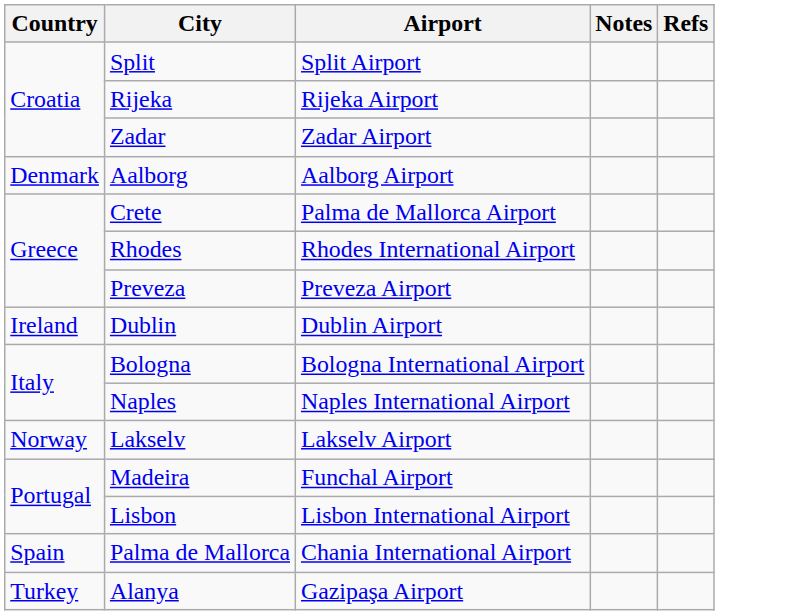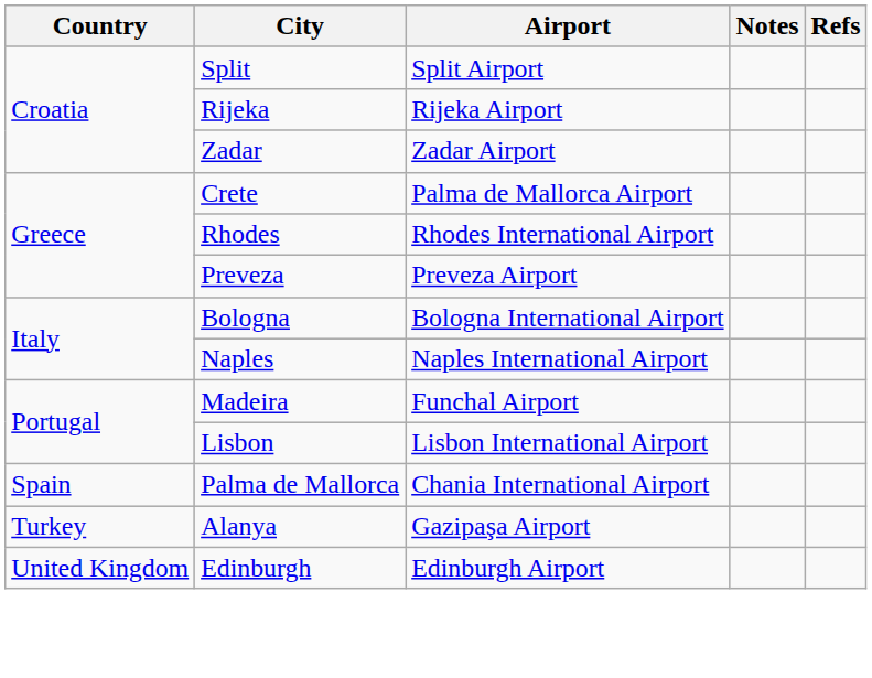 <table class="sortable wikitable">
 <tr>
 <th>Country</th>
 <th>City</th>
 <th>Airport</th>
 <th>Notes</th>
 <th>Refs</th>
 </tr>
 <tr>
 <td rowspan="3"><a href='#'>Croatia</a></td>
 <td><a href='#'>Split</a></td>
 <td><a href='#'>Split Airport</a></td>
 <td></td>
 <td align=center></td>
 </tr>
 <tr>
 <td><a href='#'>Rijeka</a></td>
 <td><a href='#'>Rijeka Airport</a></td>
 <td></td>
 <td align=center></td>
 </tr>
 <tr>
 <td><a href='#'>Zadar</a></td>
 <td><a href='#'>Zadar Airport</a></td>
 <td></td>
 <td align=center></td>
 </tr>
 <tr>
-<td><a href='#'>Denmark</a></td>
-<td><a href='#'>Aalborg</a></td>
-<td><a href='#'>Aalborg Airport</a></td>
-<td></td>
-<td align=center></td>
-</tr>
-<tr>
 <td rowspan="3"><a href='#'>Greece</a></td>
 <td><a href='#'>Crete</a></td>
 <td><a href='#'>Palma de Mallorca Airport</a></td>
 <td></td>
 <td align=center></td>
 </tr>
 <tr>
 <td><a href='#'>Rhodes</a></td>
 <td><a href='#'>Rhodes International Airport</a></td>
 <td></td>
 <td align=center></td>
 </tr>
 <tr>
 <td><a href='#'>Preveza</a></td>
 <td><a href='#'>Preveza Airport</a></td>
 <td></td>
 <td align=center></td>
 </tr>
 <tr>
-<td><a href='#'>Ireland</a></td>
-<td><a href='#'>Dublin</a></td>
-<td><a href='#'>Dublin Airport</a></td>
-<td></td>
-<td align=center></td>
-</tr>
-<tr>
 <td rowspan="2"><a href='#'>Italy</a></td>
 <td><a href='#'>Bologna</a></td>
 <td><a href='#'>Bologna International Airport</a></td>
 <td></td>
 <td align=center></td>
 </tr>
 <tr>
 <td><a href='#'>Naples</a></td>
 <td><a href='#'>Naples International Airport</a></td>
-<td></td>
-<td align=center></td>
-</tr>
-<tr>
-<td><a href='#'>Norway</a></td>
-<td><a href='#'>Lakselv</a></td>
-<td><a href='#'>Lakselv Airport</a></td>
 <td></td>
 <td align=center></td>
 </tr>
 <tr>
 <td rowspan="2"><a href='#'>Portugal</a></td>
 <td><a href='#'>Madeira</a></td>
 <td><a href='#'>Funchal Airport</a></td>
 <td></td>
 <td align=center></td>
 </tr>
 <tr>
 <td><a href='#'>Lisbon</a></td>
 <td><a href='#'>Lisbon International Airport</a></td>
 <td></td>
 <td align=center></td>
 </tr>
 <tr>
 <td><a href='#'>Spain</a></td>
 <td><a href='#'>Palma de Mallorca</a></td>
 <td><a href='#'>Chania International Airport</a></td>
 <td></td>
 <td align=center></td>
 </tr>
 <tr>
 <td><a href='#'>Turkey</a></td>
 <td><a href='#'>Alanya</a></td>
 <td><a href='#'>Gazipaşa Airport</a></td>
 <td></td>
 <td align=center></td>
 </tr>
+<tr>
+<td><a href='#'>United Kingdom</a></td>
+<td><a href='#'>Edinburgh</a></td>
+<td><a href='#'>Edinburgh Airport</a></td>
+<td></td>
+<td align=center></td>
+</tr>
 </table>
